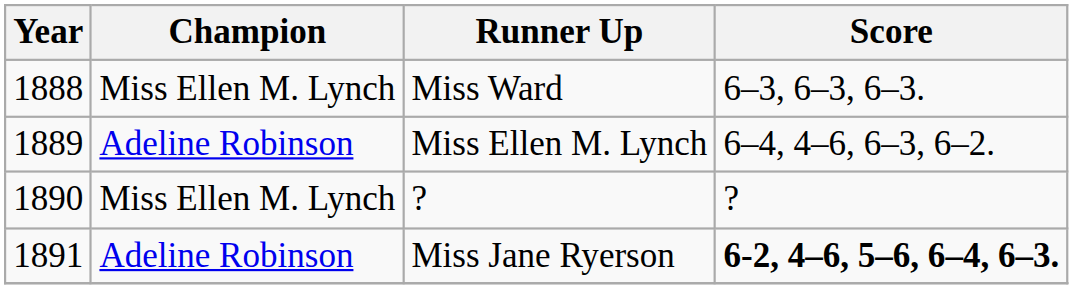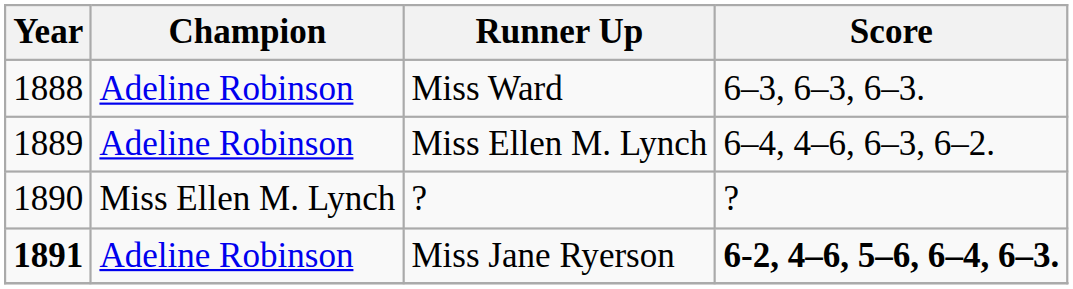 <table class="wikitable sortable">
 <tr>
 <th>Year</th>
 <th>Champion</th>
 <th>Runner Up</th>
 <th>Score</th>
 </tr>
 <tr>
 <td>1888</td>
-<td> Miss Ellen M. Lynch</td>
+<td> <a href='#'>Adeline Robinson</a></td>
 <td> Miss Ward</td>
 <td>6–3, 6–3, 6–3.</td>
 </tr>
 <tr>
 <td>1889</td>
 <td> <a href='#'>Adeline Robinson</a></td>
 <td> Miss Ellen M. Lynch</td>
 <td>6–4, 4–6, 6–3, 6–2.</td>
 </tr>
 <tr>
 <td>1890</td>
 <td> Miss Ellen M. Lynch</td>
 <td> ?</td>
 <td>?</td>
 </tr>
 <tr>
-<td>1891</td>
+<td><strong>1891</strong></td>
 <td> <a href='#'>Adeline Robinson</a></td>
 <td> Miss Jane Ryerson</td>
 <td><strong>6-2, 4–6, 5–6, 6–4, 6–3.</strong></td>
 </tr>
 <tr>
 </tr>
 </table>
